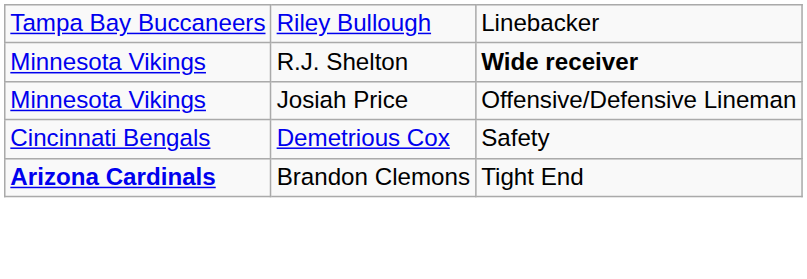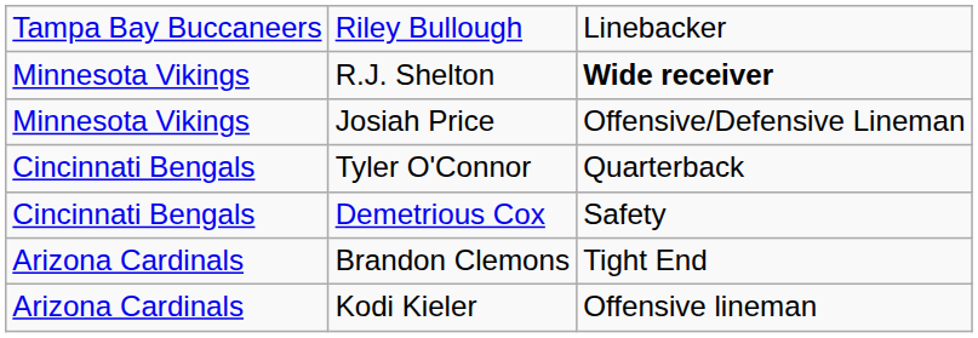 <table class="wikitable">
 <tr>
 <td><a href='#'>Tampa Bay Buccaneers</a></td>
 <td><a href='#'>Riley Bullough</a></td>
 <td>Linebacker</td>
 </tr>
 <tr>
 <td><a href='#'>Minnesota Vikings</a></td>
 <td>R.J. Shelton</td>
 <td><strong>Wide receiver</strong></td>
 </tr>
 <tr>
 <td><a href='#'>Minnesota Vikings</a></td>
 <td>Josiah Price</td>
 <td>Offensive/Defensive Lineman</td>
 </tr>
 <tr>
 <td><a href='#'>Cincinnati Bengals</a></td>
+<td>Tyler O'Connor</td>
+<td>Quarterback</td>
+</tr>
+<tr>
+<td><a href='#'>Cincinnati Bengals</a></td>
 <td><a href='#'>Demetrious Cox</a></td>
 <td>Safety</td>
 </tr>
 <tr>
-<td><strong><a href='#'>Arizona Cardinals</a></strong></td>
+<td><a href='#'>Arizona Cardinals</a></td>
 <td>Brandon Clemons</td>
 <td>Tight End</td>
 </tr>
+<tr>
+<td><a href='#'>Arizona Cardinals</a></td>
+<td>Kodi Kieler</td>
+<td>Offensive lineman</td>
+</tr>
 </table>
